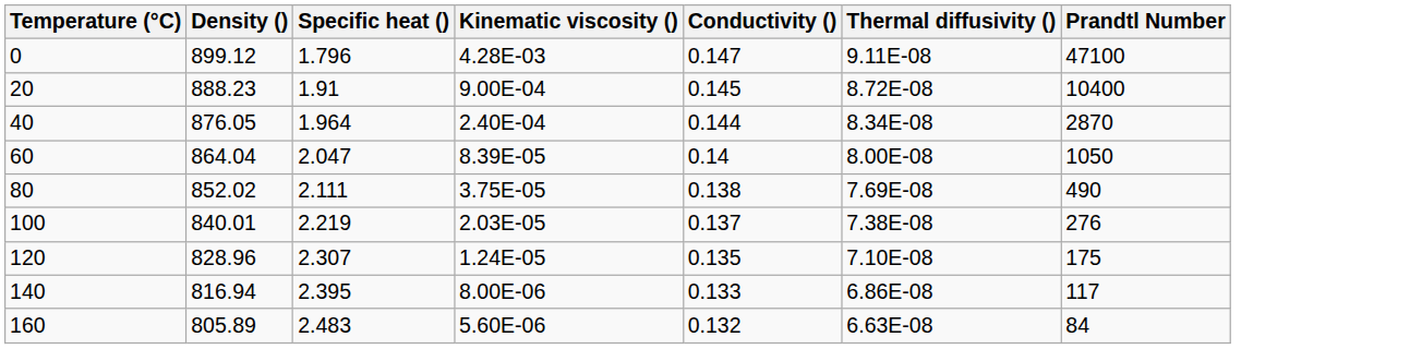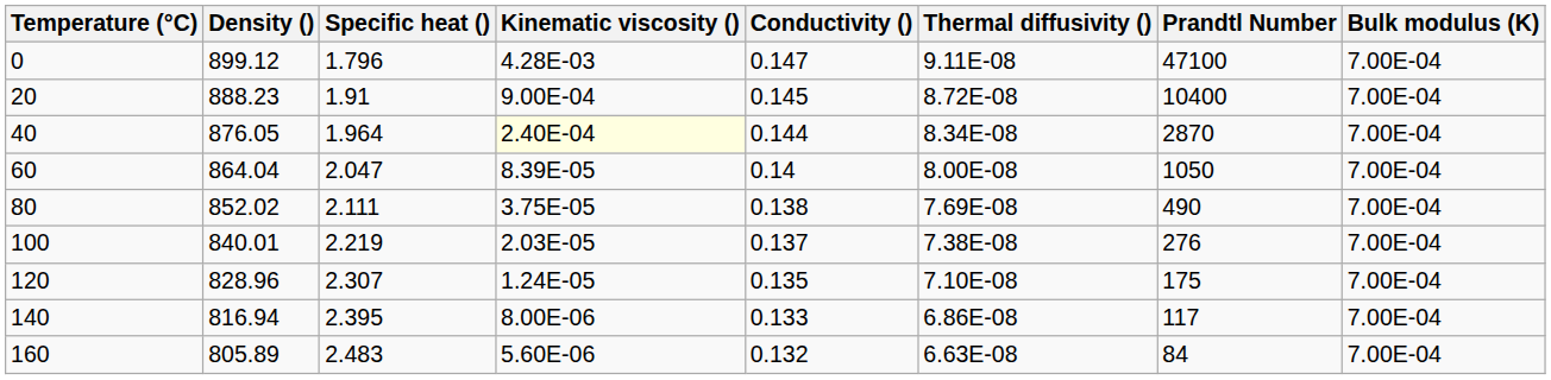 <table class="wikitable mw-collapsible mw-collapsed">
 <tr>
 <th>Temperature (°C)</th>
 <th>Density ()</th>
 <th>Specific heat ()</th>
 <th>Kinematic viscosity ()</th>
 <th>Conductivity ()</th>
 <th>Thermal diffusivity ()</th>
 <th>Prandtl Number</th>
+<th>Bulk modulus (K)</th>
 </tr>
 <tr>
 <td>0</td>
 <td>899.12</td>
 <td>1.796</td>
 <td>4.28E-03</td>
 <td>0.147</td>
 <td>9.11E-08</td>
 <td>47100</td>
+<td>7.00E-04</td>
 </tr>
 <tr>
 <td>20</td>
 <td>888.23</td>
 <td>1.91</td>
 <td>9.00E-04</td>
 <td>0.145</td>
 <td>8.72E-08</td>
 <td>10400</td>
+<td>7.00E-04</td>
 </tr>
 <tr>
 <td>40</td>
 <td>876.05</td>
 <td>1.964</td>
-<td>2.40E-04</td>
+<td style="background: lightyellow;">2.40E-04</td>
 <td>0.144</td>
 <td>8.34E-08</td>
 <td>2870</td>
+<td>7.00E-04</td>
 </tr>
 <tr>
 <td>60</td>
 <td>864.04</td>
 <td>2.047</td>
 <td>8.39E-05</td>
 <td>0.14</td>
 <td>8.00E-08</td>
 <td>1050</td>
+<td>7.00E-04</td>
 </tr>
 <tr>
 <td>80</td>
 <td>852.02</td>
 <td>2.111</td>
 <td>3.75E-05</td>
 <td>0.138</td>
 <td>7.69E-08</td>
 <td>490</td>
+<td>7.00E-04</td>
 </tr>
 <tr>
 <td>100</td>
 <td>840.01</td>
 <td>2.219</td>
 <td>2.03E-05</td>
 <td>0.137</td>
 <td>7.38E-08</td>
 <td>276</td>
+<td>7.00E-04</td>
 </tr>
 <tr>
 <td>120</td>
 <td>828.96</td>
 <td>2.307</td>
 <td>1.24E-05</td>
 <td>0.135</td>
 <td>7.10E-08</td>
 <td>175</td>
+<td>7.00E-04</td>
 </tr>
 <tr>
 <td>140</td>
 <td>816.94</td>
 <td>2.395</td>
 <td>8.00E-06</td>
 <td>0.133</td>
 <td>6.86E-08</td>
 <td>117</td>
+<td>7.00E-04</td>
 </tr>
 <tr>
 <td>160</td>
 <td>805.89</td>
 <td>2.483</td>
 <td>5.60E-06</td>
 <td>0.132</td>
 <td>6.63E-08</td>
 <td>84</td>
+<td>7.00E-04</td>
 </tr>
 </table>
